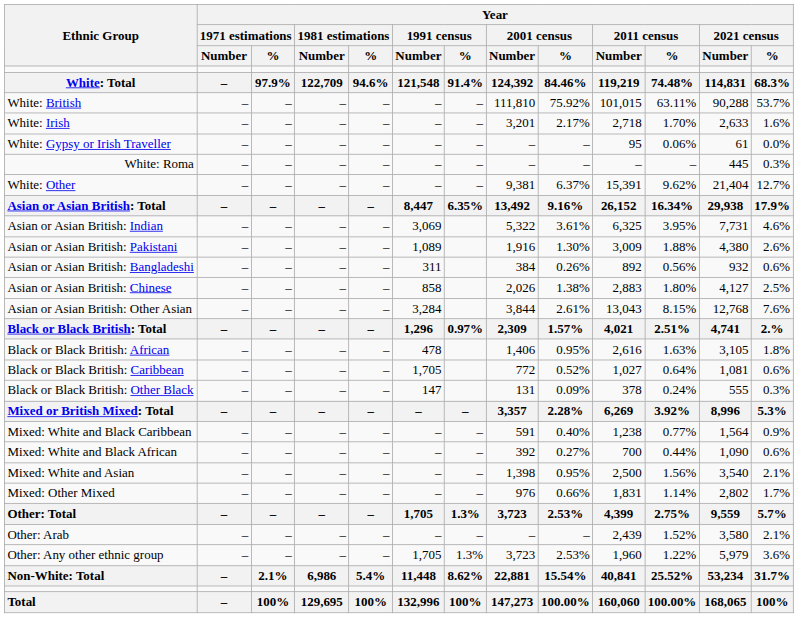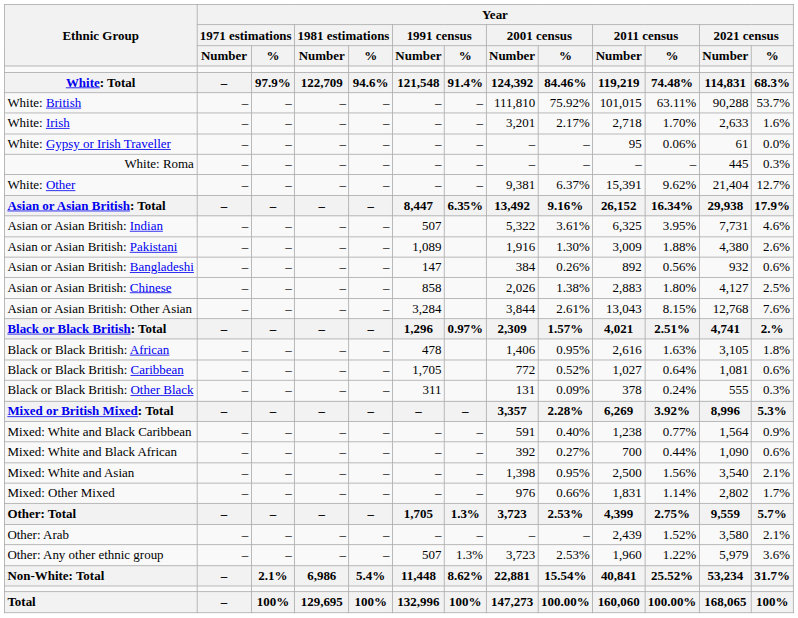 <table class="wikitable sortable" style="text-align:right">
 <tr>
 <th rowspan="3">Ethnic Group</th>
 <th colspan="12">Year</th>
 </tr>
 <tr>
 <th colspan="2">1971 estimations</th>
 <th colspan="2">1981 estimations</th>
 <th colspan="2">1991 census</th>
 <th colspan="2">2001 census</th>
 <th colspan="2">2011 census</th>
 <th colspan="2">2021 census</th>
 </tr>
 <tr>
 <th>Number</th>
 <th>%</th>
 <th>Number</th>
 <th>%</th>
 <th>Number</th>
 <th>%</th>
 <th>Number</th>
 <th>%</th>
 <th>Number</th>
 <th>%</th>
 <th>Number</th>
 <th>%</th>
 </tr>
 <tr>
 <td></td>
 <td></td>
 <td></td>
 <td></td>
 <td></td>
 <td></td>
 <td></td>
 <td></td>
 <td></td>
 <td></td>
 <td></td>
 <td></td>
 <td></td>
 </tr>
 <tr>
 <th><a href='#'>White</a>: Total</th>
 <th>–</th>
 <th>97.9%</th>
 <th>122,709</th>
 <th>94.6%</th>
 <th>121,548</th>
 <th>91.4%</th>
 <th>124,392</th>
 <th>84.46%</th>
 <th>119,219</th>
 <th>74.48%</th>
 <th>114,831</th>
 <th>68.3%</th>
 </tr>
 <tr>
 <td style="text-align:left">White: <a href='#'>British</a></td>
 <td>–</td>
 <td>–</td>
 <td>–</td>
 <td>–</td>
 <td>–</td>
 <td>–</td>
 <td>111,810</td>
 <td>75.92%</td>
 <td>101,015</td>
 <td>63.11%</td>
 <td>90,288</td>
 <td>53.7%</td>
 </tr>
 <tr>
 <td style="text-align:left">White: <a href='#'>Irish</a></td>
 <td>–</td>
 <td>–</td>
 <td>–</td>
 <td>–</td>
 <td>–</td>
 <td>–</td>
 <td>3,201</td>
 <td>2.17%</td>
 <td>2,718</td>
 <td>1.70%</td>
 <td>2,633</td>
 <td>1.6%</td>
 </tr>
 <tr>
 <td style="text-align:left">White: <a href='#'>Gypsy or Irish Traveller</a></td>
 <td>–</td>
 <td>–</td>
 <td>–</td>
 <td>–</td>
 <td>–</td>
 <td>–</td>
 <td>–</td>
 <td>–</td>
 <td>95</td>
 <td>0.06%</td>
 <td>61</td>
 <td>0.0%</td>
 </tr>
 <tr>
 <td>White: Roma</td>
 <td>–</td>
 <td>–</td>
 <td>–</td>
 <td>–</td>
 <td>–</td>
 <td>–</td>
 <td>–</td>
 <td>–</td>
 <td>–</td>
 <td>–</td>
 <td>445</td>
 <td>0.3%</td>
 </tr>
 <tr>
 <td style="text-align:left">White: <a href='#'>Other</a></td>
 <td>–</td>
 <td>–</td>
 <td>–</td>
 <td>–</td>
 <td>–</td>
 <td>–</td>
 <td>9,381</td>
 <td>6.37%</td>
 <td>15,391</td>
 <td>9.62%</td>
 <td>21,404</td>
 <td>12.7%</td>
 </tr>
 <tr>
 <th style="text-align:left"><a href='#'>Asian or Asian British</a>: Total</th>
 <th>–</th>
 <th>–</th>
 <th>–</th>
 <th>–</th>
 <th>8,447</th>
 <th>6.35%</th>
 <th>13,492</th>
 <th>9.16%</th>
 <th>26,152</th>
 <th>16.34%</th>
 <th>29,938</th>
 <th>17.9%</th>
 </tr>
 <tr>
 <td style="text-align:left">Asian or Asian British: <a href='#'>Indian</a></td>
 <td>–</td>
 <td>–</td>
 <td>–</td>
 <td>–</td>
-<td>3,069</td>
+<td>507</td>
 <td></td>
 <td>5,322</td>
 <td>3.61%</td>
 <td>6,325</td>
 <td>3.95%</td>
 <td>7,731</td>
 <td>4.6%</td>
 </tr>
 <tr>
 <td style="text-align:left">Asian or Asian British: <a href='#'>Pakistani</a></td>
 <td>–</td>
 <td>–</td>
 <td>–</td>
 <td>–</td>
 <td>1,089</td>
 <td></td>
 <td>1,916</td>
 <td>1.30%</td>
 <td>3,009</td>
 <td>1.88%</td>
 <td>4,380</td>
 <td>2.6%</td>
 </tr>
 <tr>
 <td style="text-align:left">Asian or Asian British: <a href='#'>Bangladeshi</a></td>
 <td>–</td>
 <td>–</td>
 <td>–</td>
 <td>–</td>
-<td>311</td>
+<td>147</td>
 <td></td>
 <td>384</td>
 <td>0.26%</td>
 <td>892</td>
 <td>0.56%</td>
 <td>932</td>
 <td>0.6%</td>
 </tr>
 <tr>
 <td style="text-align:left">Asian or Asian British: <a href='#'>Chinese</a></td>
 <td>–</td>
 <td>–</td>
 <td>–</td>
 <td>–</td>
 <td>858</td>
 <td></td>
 <td>2,026</td>
 <td>1.38%</td>
 <td>2,883</td>
 <td>1.80%</td>
 <td>4,127</td>
 <td>2.5%</td>
 </tr>
 <tr>
 <td style="text-align:left">Asian or Asian British: Other Asian</td>
 <td>–</td>
 <td>–</td>
 <td>–</td>
 <td>–</td>
 <td>3,284</td>
 <td></td>
 <td>3,844</td>
 <td>2.61%</td>
 <td>13,043</td>
 <td>8.15%</td>
 <td>12,768</td>
 <td>7.6%</td>
 </tr>
 <tr>
 <th style="text-align:left"><a href='#'>Black or Black British</a>: Total</th>
 <th>–</th>
 <th>–</th>
 <th>–</th>
 <th>–</th>
 <th>1,296</th>
 <th>0.97%</th>
 <th>2,309</th>
 <th>1.57%</th>
 <th>4,021</th>
 <th>2.51%</th>
 <th>4,741</th>
 <th>2.%</th>
 </tr>
 <tr>
 <td style="text-align:left">Black or Black British: <a href='#'>African</a></td>
 <td>–</td>
 <td>–</td>
 <td>–</td>
 <td>–</td>
 <td>478</td>
 <td></td>
 <td>1,406</td>
 <td>0.95%</td>
 <td>2,616</td>
 <td>1.63%</td>
 <td>3,105</td>
 <td>1.8%</td>
 </tr>
 <tr>
 <td style="text-align:left">Black or Black British: <a href='#'>Caribbean</a></td>
 <td>–</td>
 <td>–</td>
 <td>–</td>
 <td>–</td>
 <td>1,705</td>
 <td></td>
 <td>772</td>
 <td>0.52%</td>
 <td>1,027</td>
 <td>0.64%</td>
 <td>1,081</td>
 <td>0.6%</td>
 </tr>
 <tr>
 <td style="text-align:left">Black or Black British: <a href='#'>Other Black</a></td>
 <td>–</td>
 <td>–</td>
 <td>–</td>
 <td>–</td>
-<td>147</td>
+<td>311</td>
 <td></td>
 <td>131</td>
 <td>0.09%</td>
 <td>378</td>
 <td>0.24%</td>
 <td>555</td>
 <td>0.3%</td>
 </tr>
 <tr>
 <th style="text-align:left"><a href='#'>Mixed or British Mixed</a>: Total</th>
 <th>–</th>
 <th>–</th>
 <th>–</th>
 <th>–</th>
 <th>–</th>
 <th>–</th>
 <th>3,357</th>
 <th>2.28%</th>
 <th>6,269</th>
 <th>3.92%</th>
 <th>8,996</th>
 <th>5.3%</th>
 </tr>
 <tr>
 <td style="text-align:left">Mixed: White and Black Caribbean</td>
 <td>–</td>
 <td>–</td>
 <td>–</td>
 <td>–</td>
 <td>–</td>
 <td>–</td>
 <td>591</td>
 <td>0.40%</td>
 <td>1,238</td>
 <td>0.77%</td>
 <td>1,564</td>
 <td>0.9%</td>
 </tr>
 <tr>
 <td style="text-align:left">Mixed: White and Black African</td>
 <td>–</td>
 <td>–</td>
 <td>–</td>
 <td>–</td>
 <td>–</td>
 <td>–</td>
 <td>392</td>
 <td>0.27%</td>
 <td>700</td>
 <td>0.44%</td>
 <td>1,090</td>
 <td>0.6%</td>
 </tr>
 <tr>
 <td style="text-align:left">Mixed: White and Asian</td>
 <td>–</td>
 <td>–</td>
 <td>–</td>
 <td>–</td>
 <td>–</td>
 <td>–</td>
 <td>1,398</td>
 <td>0.95%</td>
 <td>2,500</td>
 <td>1.56%</td>
 <td>3,540</td>
 <td>2.1%</td>
 </tr>
 <tr>
 <td style="text-align:left">Mixed: Other Mixed</td>
 <td>–</td>
 <td>–</td>
 <td>–</td>
 <td>–</td>
 <td>–</td>
 <td>–</td>
 <td>976</td>
 <td>0.66%</td>
 <td>1,831</td>
 <td>1.14%</td>
 <td>2,802</td>
 <td>1.7%</td>
 </tr>
 <tr>
 <th style="text-align:left">Other: Total</th>
 <th>–</th>
 <th>–</th>
 <th>–</th>
 <th>–</th>
 <th>1,705</th>
 <th>1.3%</th>
 <th>3,723</th>
 <th>2.53%</th>
 <th>4,399</th>
 <th>2.75%</th>
 <th>9,559</th>
 <th>5.7%</th>
 </tr>
 <tr>
 <td style="text-align:left">Other: Arab</td>
 <td>–</td>
 <td>–</td>
 <td>–</td>
 <td>–</td>
 <td>–</td>
 <td>–</td>
 <td>–</td>
 <td>–</td>
 <td>2,439</td>
 <td>1.52%</td>
 <td>3,580</td>
 <td>2.1%</td>
 </tr>
 <tr>
 <td style="text-align:left">Other: Any other ethnic group</td>
 <td>–</td>
 <td>–</td>
 <td>–</td>
 <td>–</td>
-<td>1,705</td>
+<td>507</td>
 <td>1.3%</td>
 <td>3,723</td>
 <td>2.53%</td>
 <td>1,960</td>
 <td>1.22%</td>
 <td>5,979</td>
 <td>3.6%</td>
 </tr>
 <tr>
 <th style="text-align:left">Non-White: Total</th>
 <th>–</th>
 <th>2.1%</th>
 <th>6,986</th>
 <th>5.4%</th>
 <th>11,448</th>
 <th>8.62%</th>
 <th>22,881</th>
 <th>15.54%</th>
 <th>40,841</th>
 <th>25.52%</th>
 <th>53,234</th>
 <th>31.7%</th>
 </tr>
 <tr>
 <td></td>
 <td></td>
 <td></td>
 <td></td>
 <td></td>
 <td></td>
 <td></td>
 <td></td>
 <td></td>
 <td></td>
 <td></td>
 <td></td>
 <td></td>
 </tr>
 <tr>
 <th style="text-align:left">Total</th>
 <th>–</th>
 <th>100%</th>
 <th>129,695</th>
 <th>100%</th>
 <th>132,996</th>
 <th>100%</th>
 <th>147,273</th>
 <th>100.00%</th>
 <th>160,060</th>
 <th>100.00%</th>
 <th>168,065</th>
 <th>100%</th>
 </tr>
 </table>
